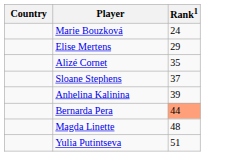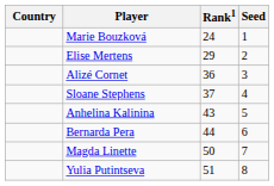 <table class="sortable wikitable">
 <tr>
 <th width="70">Country</th>
 <th width="175">Player</th>
 <th>Rank<sup>1</sup></th>
+<th>Seed</th>
 </tr>
 <tr>
 <td></td>
 <td><a href='#'>Marie Bouzková</a></td>
 <td>24</td>
+<td>1</td>
 </tr>
 <tr>
 <td></td>
 <td><a href='#'>Elise Mertens</a></td>
 <td>29</td>
+<td>2</td>
 </tr>
 <tr>
 <td></td>
 <td><a href='#'>Alizé Cornet</a></td>
-<td>35</td>
+<td>36</td>
+<td>3</td>
 </tr>
 <tr>
 <td></td>
 <td><a href='#'>Sloane Stephens</a></td>
 <td>37</td>
+<td>4</td>
 </tr>
 <tr>
 <td></td>
 <td><a href='#'>Anhelina Kalinina</a></td>
-<td>39</td>
+<td>43</td>
+<td>5</td>
 </tr>
 <tr>
 <td></td>
 <td><a href='#'>Bernarda Pera</a></td>
-<td style="background: lightsalmon;">44</td>
+<td>44</td>
+<td>6</td>
 </tr>
 <tr>
 <td></td>
 <td><a href='#'>Magda Linette</a></td>
-<td>48</td>
+<td>50</td>
+<td>7</td>
 </tr>
 <tr>
 <td></td>
 <td><a href='#'>Yulia Putintseva</a></td>
 <td>51</td>
+<td>8</td>
 </tr>
 </table>
